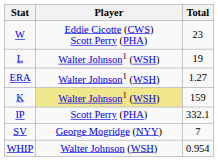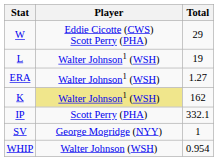 <table class="wikitable" style="text-align:center;">
 <tr>
 <th style="width:15%;">Stat</th>
 <th>Player</th>
 <th style="width:15%;">Total</th>
 </tr>
 <tr>
 <td><a href='#'>W</a></td>
 <td><a href='#'>Eddie Cicotte</a> (<a href='#'>CWS</a>)<br><a href='#'>Scott Perry</a> (<a href='#'>PHA</a>)</td>
-<td>23</td>
+<td>29</td>
 </tr>
 <tr>
 <td><a href='#'>L</a></td>
 <td><a href='#'>Walter Johnson</a><sup>1</sup> (<a href='#'>WSH</a>)</td>
 <td>19</td>
 </tr>
 <tr>
 <td><a href='#'>ERA</a></td>
 <td><a href='#'>Walter Johnson</a><sup>1</sup> (<a href='#'>WSH</a>)</td>
 <td>1.27</td>
 </tr>
 <tr>
 <td><a href='#'>K</a></td>
 <td style="background: khaki;"><a href='#'>Walter Johnson</a><sup>1</sup> (<a href='#'>WSH</a>)</td>
-<td>159</td>
+<td>162</td>
 </tr>
 <tr>
 <td><a href='#'>IP</a></td>
 <td><a href='#'>Scott Perry</a> (<a href='#'>PHA</a>)</td>
 <td>332.1</td>
 </tr>
 <tr>
 <td><a href='#'>SV</a></td>
 <td><a href='#'>George Mogridge</a> (<a href='#'>NYY</a>)</td>
-<td>7</td>
+<td>1</td>
 </tr>
 <tr>
 <td><a href='#'>WHIP</a></td>
 <td><a href='#'>Walter Johnson</a> (<a href='#'>WSH</a>)</td>
 <td>0.954</td>
 </tr>
 </table>
